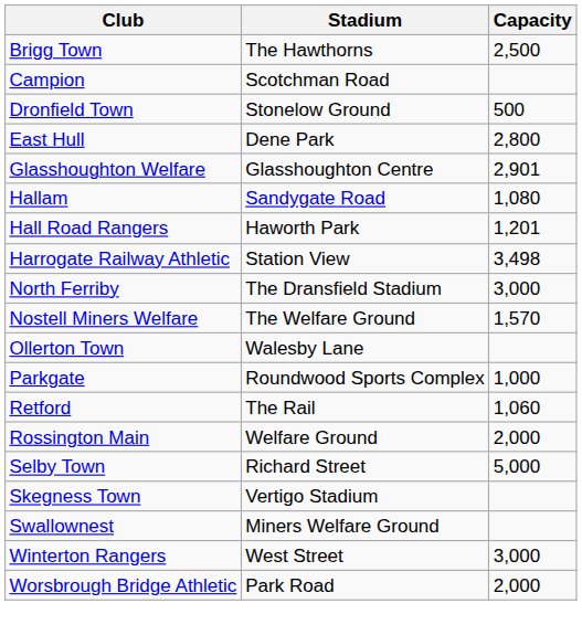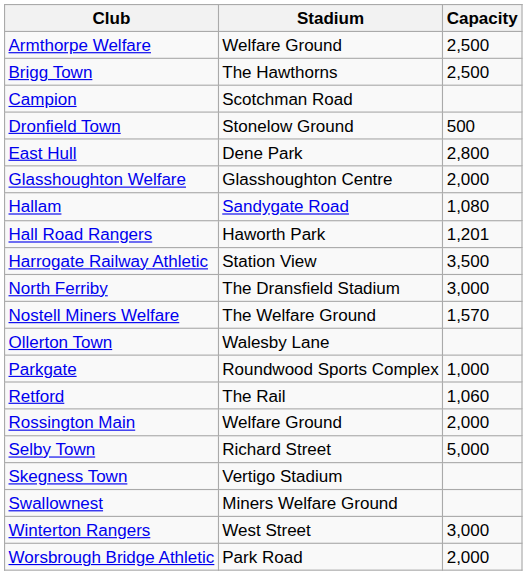 <table class="wikitable sortable" style="font-size:95%">
 <tr>
 <th>Club</th>
 <th>Stadium</th>
 <th>Capacity</th>
+</tr>
+<tr>
+<td><a href='#'>Armthorpe Welfare</a></td>
+<td>Welfare Ground</td>
+<td>2,500</td>
 </tr>
 <tr>
 <td><a href='#'>Brigg Town</a></td>
 <td>The Hawthorns</td>
 <td>2,500</td>
 </tr>
 <tr>
 <td><a href='#'>Campion</a></td>
 <td>Scotchman Road</td>
 <td></td>
 </tr>
 <tr>
 <td><a href='#'>Dronfield Town</a></td>
 <td>Stonelow Ground</td>
 <td>500</td>
 </tr>
 <tr>
 <td><a href='#'>East Hull</a></td>
 <td>Dene Park</td>
 <td>2,800</td>
 </tr>
 <tr>
 <td><a href='#'>Glasshoughton Welfare</a></td>
 <td>Glasshoughton Centre</td>
-<td>2,901</td>
+<td>2,000</td>
 </tr>
 <tr>
 <td><a href='#'>Hallam</a></td>
 <td><a href='#'>Sandygate Road</a></td>
 <td>1,080</td>
 </tr>
 <tr>
 <td><a href='#'>Hall Road Rangers</a></td>
 <td>Haworth Park</td>
 <td>1,201</td>
 </tr>
 <tr>
 <td><a href='#'>Harrogate Railway Athletic</a></td>
 <td>Station View</td>
-<td>3,498</td>
+<td>3,500</td>
 </tr>
 <tr>
 <td><a href='#'>North Ferriby</a></td>
 <td>The Dransfield Stadium</td>
 <td>3,000</td>
 </tr>
 <tr>
 <td><a href='#'>Nostell Miners Welfare</a></td>
 <td>The Welfare Ground</td>
 <td>1,570</td>
 </tr>
 <tr>
 <td><a href='#'>Ollerton Town</a></td>
 <td>Walesby Lane</td>
 <td></td>
 </tr>
 <tr>
 <td><a href='#'>Parkgate</a></td>
 <td>Roundwood Sports Complex</td>
 <td>1,000</td>
 </tr>
 <tr>
 <td><a href='#'>Retford</a></td>
 <td>The Rail</td>
 <td>1,060</td>
 </tr>
 <tr>
 <td><a href='#'>Rossington Main</a></td>
 <td>Welfare Ground</td>
 <td>2,000</td>
 </tr>
 <tr>
 <td><a href='#'>Selby Town</a></td>
 <td>Richard Street</td>
 <td>5,000</td>
 </tr>
 <tr>
 <td><a href='#'>Skegness Town</a></td>
 <td>Vertigo Stadium</td>
 <td></td>
 </tr>
 <tr>
 <td><a href='#'>Swallownest</a></td>
 <td>Miners Welfare Ground</td>
 <td></td>
 </tr>
 <tr>
 <td><a href='#'>Winterton Rangers</a></td>
 <td>West Street</td>
 <td>3,000</td>
 </tr>
 <tr>
 <td><a href='#'>Worsbrough Bridge Athletic</a></td>
 <td>Park Road</td>
 <td>2,000</td>
 </tr>
 </table>
